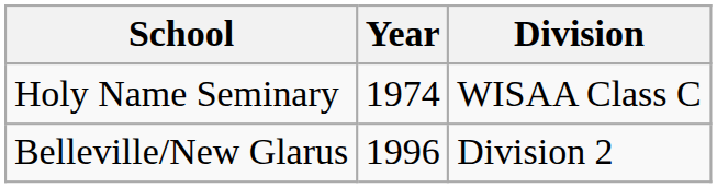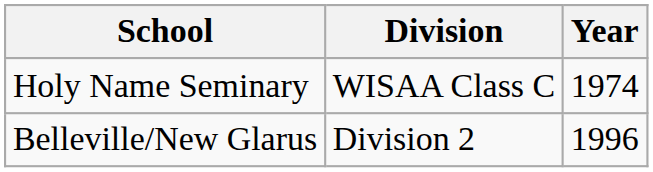 <table class="wikitable">
 <tr>
 <th>School</th>
+<th>Division</th>
 <th>Year</th>
-<th>Division</th>
 </tr>
 <tr>
 <td>Holy Name Seminary</td>
+<td>WISAA Class C</td>
 <td>1974</td>
-<td>WISAA Class C</td>
 </tr>
 <tr>
 <td>Belleville/New Glarus</td>
+<td>Division 2</td>
 <td>1996</td>
-<td>Division 2</td>
 </tr>
 </table>
